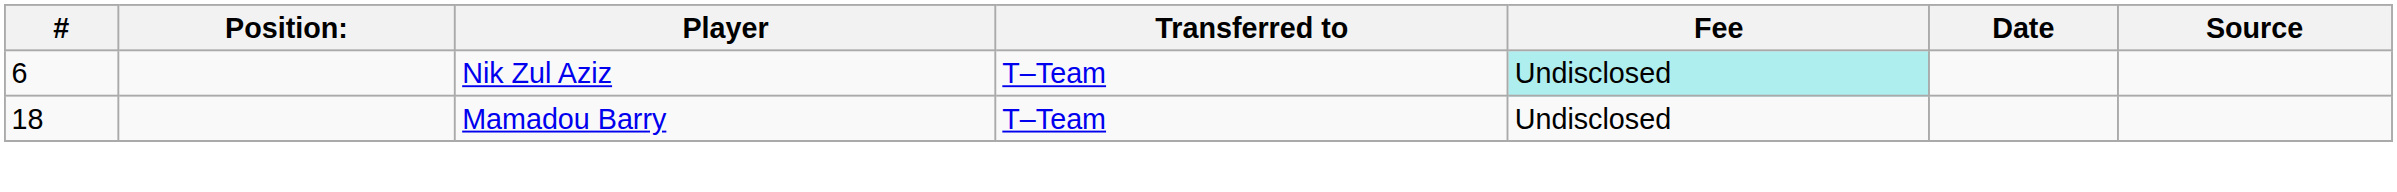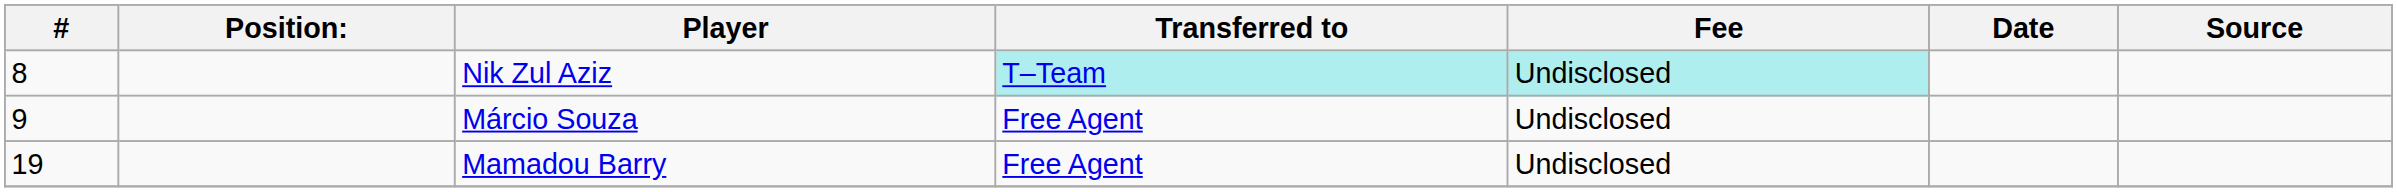 <table class="wikitable sortable" style="width:100%; text-align:center; font-size:95%; text-align:left;">
 <tr>
 <th><strong>#</strong></th>
 <th><strong>Position:</strong></th>
 <th><strong>Player</strong></th>
 <th><strong>Transferred to</strong></th>
 <th><strong>Fee</strong></th>
 <th><strong>Date</strong></th>
 <th><strong>Source</strong></th>
 </tr>
 <tr>
-<td>6</td>
+<td>8</td>
 <td></td>
 <td> <a href='#'>Nik Zul Aziz</a></td>
-<td> <a href='#'>T–Team</a></td>
+<td style="background: paleturquoise;"> <a href='#'>T–Team</a></td>
 <td style="background: paleturquoise;">Undisclosed</td>
 <td></td>
 <td></td>
 </tr>
 <tr>
-<td>18</td>
+<td>9</td>
+<td></td>
+<td> <a href='#'>Márcio Souza</a></td>
+<td><a href='#'>Free Agent</a></td>
+<td>Undisclosed</td>
+<td></td>
+<td></td>
+</tr>
+<tr>
+<td>19</td>
 <td></td>
 <td> <a href='#'>Mamadou Barry</a></td>
-<td> <a href='#'>T–Team</a></td>
+<td><a href='#'>Free Agent</a></td>
 <td>Undisclosed</td>
 <td></td>
 <td></td>
 </tr>
 <tr>
 </tr>
 </table>
